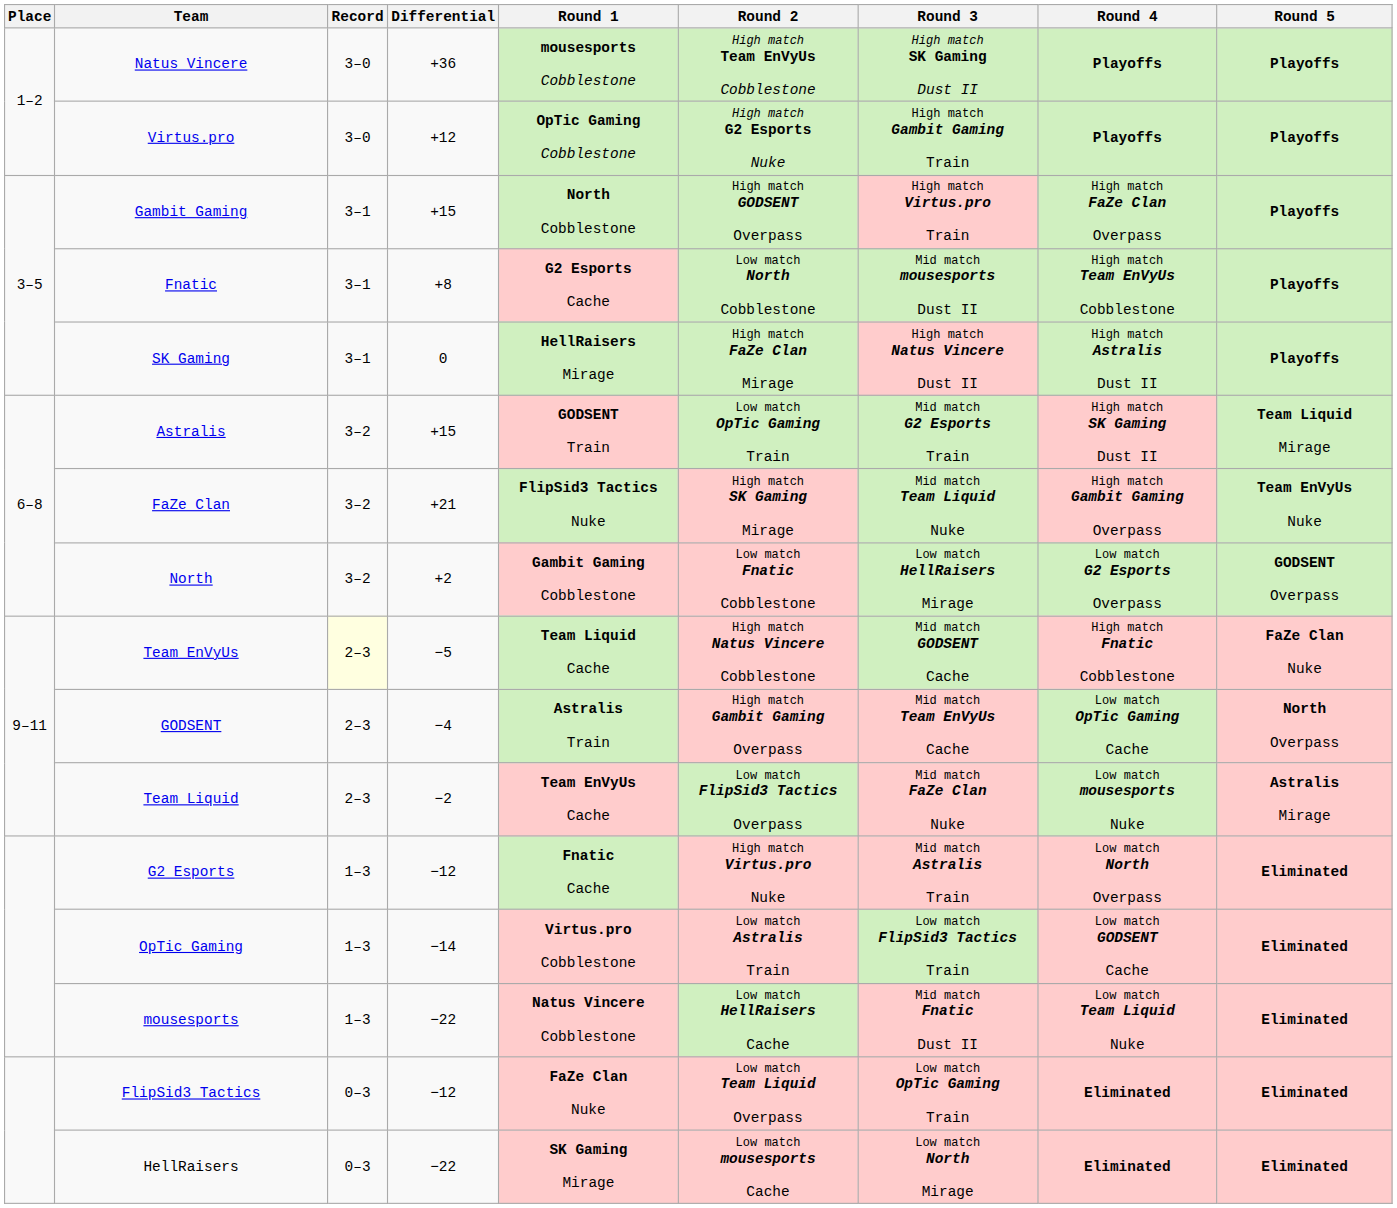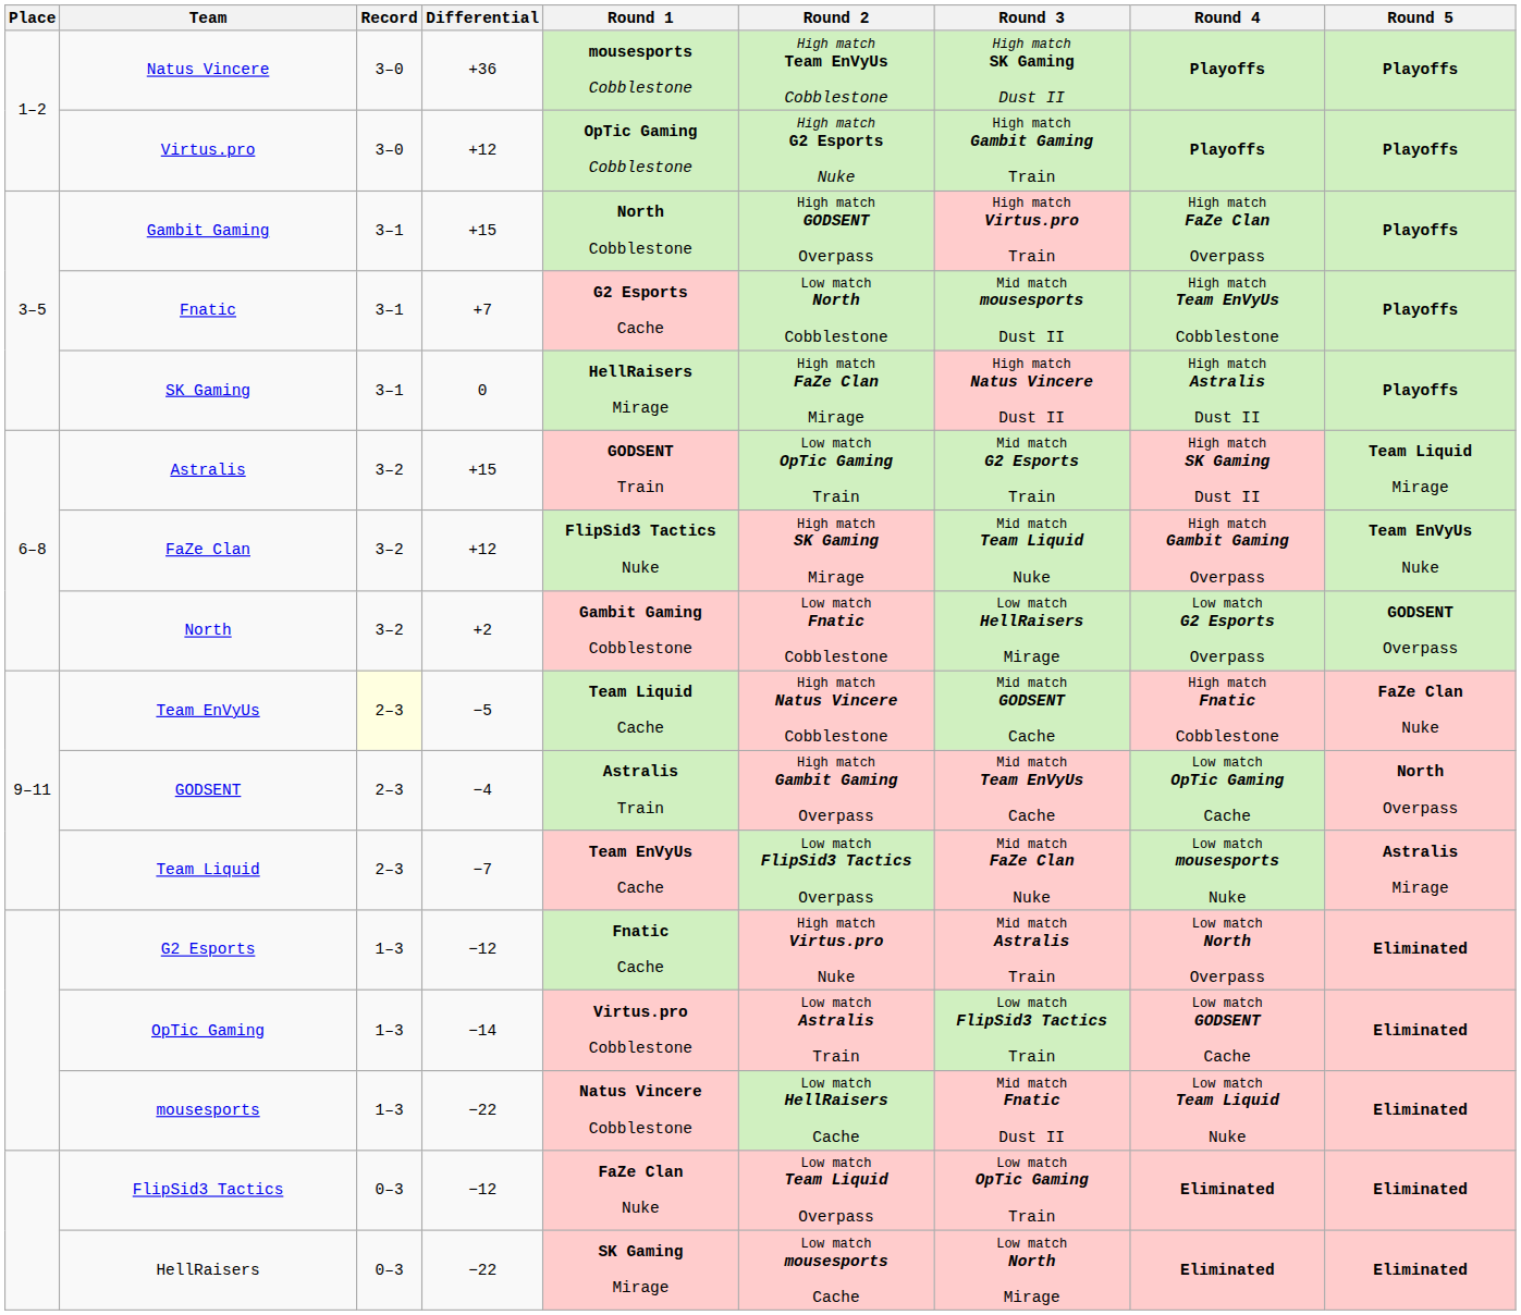 <table class="wikitable" style="text-align: center;">
 <tr>
 <th width="20px">Place</th>
 <th width="425px">Team</th>
 <th width="50px">Record</th>
 <th width="50px">Differential</th>
 <th width="240px">Round 1</th>
 <th width="240px">Round 2</th>
 <th width="240px">Round 3</th>
 <th width="240px">Round 4</th>
 <th width="240px">Round 5</th>
 </tr>
 <tr>
 <td rowspan="2">1–2</td>
 <td><a href='#'>Natus Vincere</a></td>
 <td>3–0</td>
 <td>+36</td>
 <td style="background: #D0F0C0;"><strong>mousesports</strong><br><strong></strong><br><em>Cobblestone</em></td>
 <td style="background: #D0F0C0;"><small><em>High match</em></small><br><strong>Team EnVyUs</strong><br><strong></strong><br><em>Cobblestone</em></td>
 <td style="background: #D0F0C0;"><small><em>High match</em></small><br><strong>SK Gaming</strong><br><strong></strong><br><em>Dust II</em></td>
 <td style="background: #D0F0C0;"><strong>Playoffs</strong></td>
 <td style="background: #D0F0C0;"><strong>Playoffs</strong></td>
 </tr>
 <tr>
 <td><a href='#'>Virtus.pro</a></td>
 <td>3–0</td>
 <td>+12</td>
 <td style="background: #D0F0C0;"><strong>OpTic Gaming</strong><br><strong></strong><br><em>Cobblestone</em></td>
 <td style="background: #D0F0C0;"><small><em>High match</em></small><br><strong>G2 Esports</strong><br><strong></strong><br><em>Nuke</td>
 <td style="background: #D0F0C0;"><small></em>High match<em></small><br><strong>Gambit Gaming</strong><br><strong></strong><br></em>Train<em></td>
 <td style="background: #D0F0C0;"><strong>Playoffs</strong></td>
 <td style="background: #D0F0C0;"><strong>Playoffs</strong></td>
 </tr>
 <tr>
 <td rowspan="3">3–5</td>
 <td><a href='#'>Gambit Gaming</a></td>
 <td>3–1</td>
 <td>+15</td>
 <td style="background: #D0F0C0;"><strong>North</strong><br><strong></strong><br></em>Cobblestone<em></td>
 <td style="background: #D0F0C0;"><small></em>High match<em></small><br><strong>GODSENT</strong><br><strong></strong><br></em>Overpass<em></td>
 <td style="background: #FFCCCC;"><small></em>High match<em></small><br><strong>Virtus.pro</strong><br><strong></strong><br></em>Train<em></td>
 <td style="background: #D0F0C0;"><small></em>High match<em></small><br><strong>FaZe Clan</strong><br><strong></strong><br></em>Overpass<em></td>
 <td style="background: #D0F0C0;"><strong>Playoffs</strong></td>
 </tr>
 <tr>
 <td><a href='#'>Fnatic</a></td>
 <td>3–1</td>
-<td>+8</td>
+<td>+7</td>
 <td style="background: #FFCCCC;"><strong>G2 Esports</strong><br><strong></strong><br></em>Cache<em></td>
 <td style="background: #D0F0C0;"><small></em>Low match<em></small><br><strong>North</strong><br><strong></strong><br></em>Cobblestone<em></td>
 <td style="background: #D0F0C0;"><small></em>Mid match<em></small><br><strong>mousesports</strong><br><strong></strong><br></em>Dust II<em></td>
 <td style="background: #D0F0C0;"><small></em>High match<em></small><br><strong>Team EnVyUs</strong><br><strong></strong><br></em>Cobblestone<em></td>
 <td style="background: #D0F0C0;"><strong>Playoffs</strong></td>
 </tr>
 <tr>
 <td><a href='#'>SK Gaming</a></td>
 <td>3–1</td>
 <td>0</td>
 <td style="background: #D0F0C0;"><strong>HellRaisers</strong><br><strong></strong><br></em>Mirage<em></td>
 <td style="background: #D0F0C0;"><small></em>High match<em></small><br><strong>FaZe Clan</strong><br><strong></strong><br></em>Mirage<em></td>
 <td style="background: #FFCCCC;"><small></em>High match<em></small><br><strong>Natus Vincere</strong><br><strong></strong><br></em>Dust II<em></td>
 <td style="background: #D0F0C0;"><small></em>High match<em></small><br><strong>Astralis</strong><br><strong></strong><br></em>Dust II<em></td>
 <td style="background: #D0F0C0;"><strong>Playoffs</strong></td>
 </tr>
 <tr>
 <td rowspan="3">6–8</td>
 <td><a href='#'>Astralis</a></td>
 <td>3–2</td>
 <td>+15</td>
 <td style="background: #FFCCCC;"><strong>GODSENT</strong><br><strong></strong><br></em>Train<em></td>
 <td style="background: #D0F0C0;"><small></em>Low match<em></small><br><strong>OpTic Gaming</strong><br><strong></strong><br></em>Train<em></td>
 <td style="background: #D0F0C0;"><small></em>Mid match<em></small><br><strong>G2 Esports</strong><br><strong></strong><br></em>Train<em></td>
 <td style="background: #FFCCCC;"><small></em>High match<em></small><br><strong>SK Gaming</strong><br><strong></strong><br></em>Dust II<em></td>
 <td style="background: #D0F0C0;"><strong>Team Liquid</strong><br><strong></strong><br></em>Mirage<em></td>
 </tr>
 <tr>
 <td><a href='#'>FaZe Clan</a></td>
 <td>3–2</td>
-<td>+21</td>
+<td>+12</td>
 <td style="background: #D0F0C0;"><strong>FlipSid3 Tactics</strong><br><strong></strong><br></em>Nuke<em></td>
 <td style="background: #FFCCCC;"><small></em>High match<em></small><br><strong>SK Gaming</strong><br><strong></strong><br></em>Mirage<em></td>
 <td style="background: #D0F0C0;"><small></em>Mid match<em></small><br><strong>Team Liquid</strong><br><strong></strong><br></em>Nuke<em></td>
 <td style="background: #FFCCCC;"><small></em>High match<em></small><br><strong>Gambit Gaming</strong><br><strong></strong><br></em>Overpass<em></td>
 <td style="background: #D0F0C0;"><strong>Team EnVyUs</strong><br><strong></strong><br></em>Nuke<em></td>
 </tr>
 <tr>
 <td><a href='#'>North</a></td>
 <td>3–2</td>
 <td>+2</td>
 <td style="background: #FFCCCC;"><strong>Gambit Gaming</strong><br><strong></strong><br></em>Cobblestone<em></td>
 <td style="background: #FFCCCC;"><small></em>Low match<em></small><br><strong>Fnatic</strong><br><strong></strong><br></em>Cobblestone<em></td>
 <td style="background: #D0F0C0;"><small></em>Low match<em></small><br><strong>HellRaisers</strong><br><strong></strong><br></em>Mirage<em></td>
 <td style="background: #D0F0C0;"><small></em>Low match<em></small><br><strong>G2 Esports</strong><br><strong></strong><br></em>Overpass<em></td>
 <td style="background: #D0F0C0;"><strong>GODSENT</strong><br><strong></strong><br></em>Overpass<em></td>
 </tr>
 <tr>
 <td rowspan="3">9–11</td>
 <td><a href='#'>Team EnVyUs</a></td>
 <td style="background: lightyellow;">2–3</td>
 <td>−5</td>
 <td style="background: #D0F0C0;"><strong>Team Liquid</strong><br><strong></strong><br></em>Cache<em></td>
 <td style="background: #FFCCCC;"><small></em>High match<em></small><br><strong>Natus Vincere</strong><br><strong></strong><br></em>Cobblestone<em></td>
 <td style="background: #D0F0C0;"><small></em>Mid match<em></small><br><strong>GODSENT</strong><br><strong></strong><br></em>Cache<em></td>
 <td style="background: #FFCCCC;"><small></em>High match<em></small><br><strong>Fnatic</strong><br><strong></strong><br></em>Cobblestone<em></td>
 <td style="background: #FFCCCC;"><strong>FaZe Clan</strong><br><strong></strong><br></em>Nuke<em></td>
 </tr>
 <tr>
 <td><a href='#'>GODSENT</a></td>
 <td>2–3</td>
 <td>−4</td>
 <td style="background: #D0F0C0;"><strong>Astralis</strong><br><strong></strong><br></em>Train<em></td>
 <td style="background: #FFCCCC;"><small></em>High match<em></small><br><strong>Gambit Gaming</strong><br><strong></strong><br></em>Overpass<em></td>
 <td style="background: #FFCCCC;"><small></em>Mid match<em></small><br><strong>Team EnVyUs</strong><br><strong></strong><br></em>Cache<em></td>
 <td style="background: #D0F0C0;"><small></em>Low match<em></small><br><strong>OpTic Gaming</strong><br><strong></strong><br></em>Cache<em></td>
 <td style="background: #FFCCCC;"><strong>North</strong><br><strong></strong><br></em>Overpass<em></td>
 </tr>
 <tr>
 <td><a href='#'>Team Liquid</a></td>
 <td>2–3</td>
-<td>−2</td>
+<td>−7</td>
 <td style="background: #FFCCCC;"><strong>Team EnVyUs</strong><br><strong></strong><br></em>Cache<em></td>
 <td style="background: #D0F0C0;"><small></em>Low match<em></small><br><strong>FlipSid3 Tactics</strong><br><strong></strong><br></em>Overpass<em></td>
 <td style="background: #FFCCCC;"><small></em>Mid match<em></small><br><strong>FaZe Clan</strong><br><strong></strong><br></em>Nuke<em></td>
 <td style="background: #D0F0C0;"><small></em>Low match<em></small><br><strong>mousesports</strong><br><strong></strong><br></em>Nuke<em></td>
 <td style="background: #FFCCCC;"><strong>Astralis</strong><br><strong></strong><br></em>Mirage<em></td>
 </tr>
 <tr>
 <td rowspan="3"></td>
 <td><a href='#'>G2 Esports</a></td>
 <td>1–3</td>
 <td>−12</td>
 <td style="background: #D0F0C0;"><strong>Fnatic</strong><br><strong></strong><br></em>Cache<em></td>
 <td style="background: #FFCCCC;"><small></em>High match<em></small><br><strong>Virtus.pro</strong><br><strong></strong><br></em>Nuke<em></td>
 <td style="background: #FFCCCC;"><small></em>Mid match<em></small><br><strong>Astralis</strong><br><strong></strong><br></em>Train<em></td>
 <td style="background: #FFCCCC;"><small></em>Low match<em></small><br><strong>North</strong><br><strong></strong><br></em>Overpass<em></td>
 <td style="background: #FFCCCC;"><strong>Eliminated</strong><br></td>
 </tr>
 <tr>
 <td><a href='#'>OpTic Gaming</a></td>
 <td>1–3</td>
 <td>−14</td>
 <td style="background: #FFCCCC;"><strong>Virtus.pro</strong><br><strong></strong><br></em>Cobblestone<em></td>
 <td style="background: #FFCCCC;"><small></em>Low match<em></small><br><strong>Astralis</strong><br><strong></strong><br></em>Train<em></td>
 <td style="background: #D0F0C0;"><small></em>Low match<em></small><br><strong>FlipSid3 Tactics</strong><br><strong></strong><br></em>Train<em></td>
 <td style="background: #FFCCCC;"><small></em>Low match<em></small><br><strong>GODSENT</strong><br><strong></strong><br></em>Cache<em></td>
 <td style="background: #FFCCCC;"><strong>Eliminated</strong><br></td>
 </tr>
 <tr>
 <td><a href='#'>mousesports</a></td>
 <td>1–3</td>
 <td>−22</td>
 <td style="background: #FFCCCC;"><strong>Natus Vincere</strong><br><strong></strong><br></em>Cobblestone<em></td>
 <td style="background: #D0F0C0;"><small></em>Low match<em></small><br><strong>HellRaisers</strong><br><strong></strong><br></em>Cache<em></td>
 <td style="background: #FFCCCC;"><small></em>Mid match<em></small><br><strong>Fnatic</strong><br><strong></strong><br></em>Dust II<em></td>
 <td style="background: #FFCCCC;"><small></em>Low match<em></small><br><strong>Team Liquid</strong><br><strong></strong><br></em>Nuke<em></td>
 <td style="background: #FFCCCC;"><strong>Eliminated</strong></td>
 </tr>
 <tr>
 <td rowspan="2"></td>
 <td><a href='#'>FlipSid3 Tactics</a></td>
 <td>0–3</td>
 <td>−12</td>
 <td style="background: #FFCCCC;"><strong>FaZe Clan</strong><br><strong></strong><br></em>Nuke<em></td>
 <td style="background: #FFCCCC;"><small></em>Low match<em></small><br><strong>Team Liquid</strong><br><strong></strong><br></em>Overpass<em></td>
 <td style="background: #FFCCCC;"><small></em>Low match<em></small><br><strong>OpTic Gaming</strong><br><strong></strong><br></em>Train<em></td>
 <td style="background: #FFCCCC;"><strong>Eliminated</strong></td>
 <td style="background: #FFCCCC;"><strong>Eliminated</strong></td>
 </tr>
 <tr>
 <td>HellRaisers</td>
 <td>0–3</td>
 <td>−22</td>
 <td style="background: #FFCCCC;"><strong>SK Gaming</strong><br><strong></strong><br></em>Mirage<em></td>
 <td style="background: #FFCCCC;"><small></em>Low match<em></small><br><strong>mousesports</strong><br><strong></strong><br></em>Cache<em></td>
 <td style="background: #FFCCCC;"><small></em>Low match<em></small><br><strong>North</strong><br><strong></strong><br></em>Mirage<em></td>
 <td style="background: #FFCCCC;"><strong>Eliminated</strong></td>
 <td style="background: #FFCCCC;"><strong>Eliminated</strong></td>
 </tr>
 </table>
